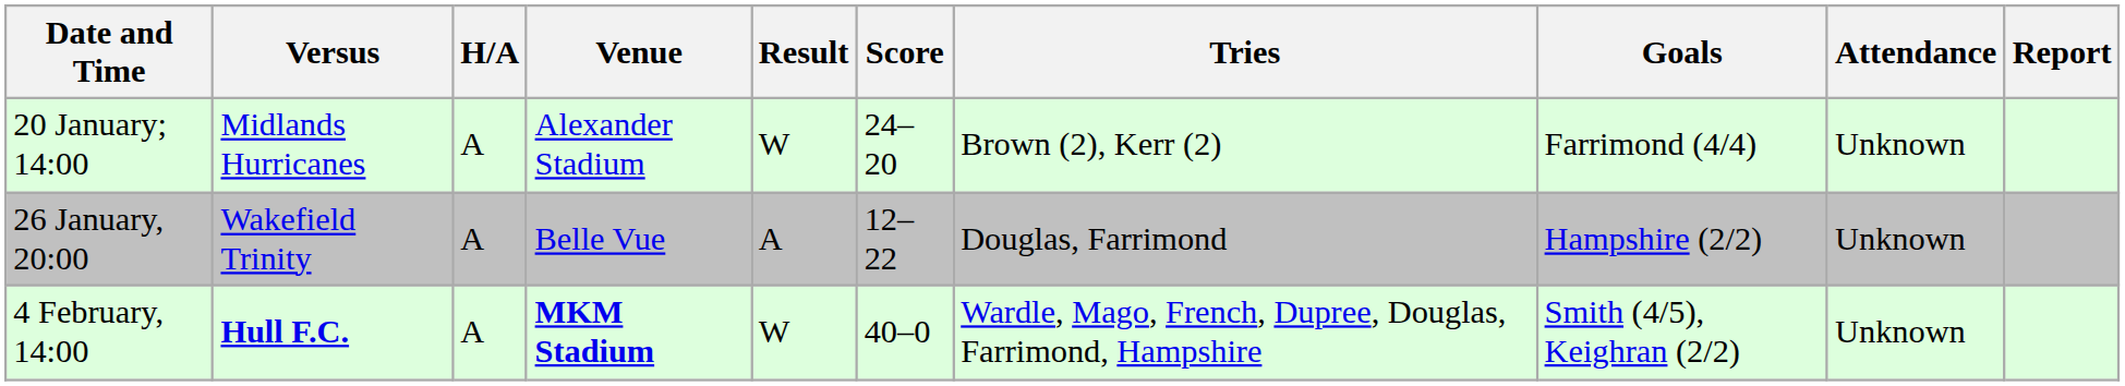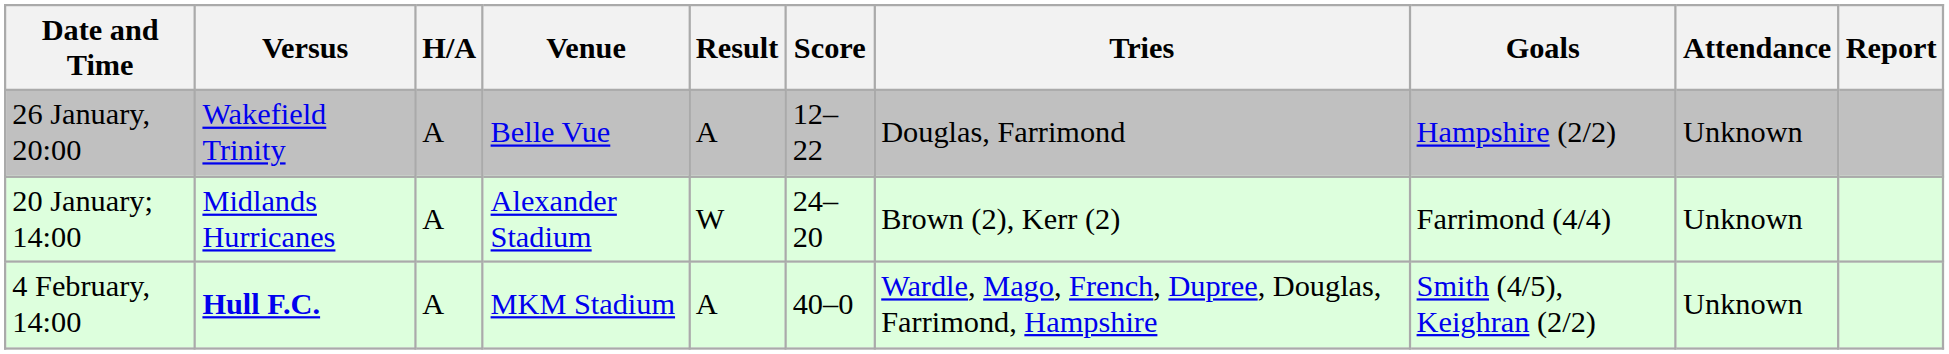 <table class="wikitable" style="font-size:85%;">
 <tr>
 <th>Date and Time</th>
 <th>Versus</th>
 <th>H/A</th>
 <th>Venue</th>
 <th>Result</th>
 <th>Score</th>
 <th>Tries</th>
 <th>Goals</th>
 <th>Attendance</th>
 <th>Report</th>
-</tr>
-<tr style="background:#ddffdd;">
-<td>20 January; 14:00</td>
-<td> <a href='#'>Midlands Hurricanes</a></td>
-<td>A</td>
-<td><a href='#'>Alexander Stadium</a></td>
-<td>W</td>
-<td>24–20</td>
-<td>Brown (2), Kerr (2)</td>
-<td>Farrimond (4/4)</td>
-<td>Unknown</td>
-<td></td>
 </tr>
 <tr style="background:#c0c0c0;">
 <td>26 January, 20:00</td>
 <td> <a href='#'>Wakefield Trinity</a></td>
 <td>A</td>
 <td><a href='#'>Belle Vue</a></td>
 <td>A</td>
 <td>12–22</td>
 <td>Douglas, Farrimond</td>
 <td><a href='#'>Hampshire</a> (2/2)</td>
 <td>Unknown</td>
 <td></td>
 </tr>
 <tr style="background:#ddffdd;">
+<td>20 January; 14:00</td>
+<td> <a href='#'>Midlands Hurricanes</a></td>
+<td>A</td>
+<td><a href='#'>Alexander Stadium</a></td>
+<td>W</td>
+<td>24–20</td>
+<td>Brown (2), Kerr (2)</td>
+<td>Farrimond (4/4)</td>
+<td>Unknown</td>
+<td></td>
+</tr>
+<tr style="background:#ddffdd;">
 <td>4 February, 14:00</td>
 <td><strong> <a href='#'>Hull F.C.</a></strong></td>
 <td>A</td>
-<td><strong><a href='#'>MKM Stadium</a></strong></td>
-<td>W</td>
+<td><a href='#'>MKM Stadium</a></td>
+<td>A</td>
 <td>40–0</td>
 <td><a href='#'>Wardle</a>, <a href='#'>Mago</a>, <a href='#'>French</a>, <a href='#'>Dupree</a>, Douglas, Farrimond, <a href='#'>Hampshire</a></td>
 <td><a href='#'>Smith</a> (4/5), <a href='#'>Keighran</a> (2/2)</td>
 <td>Unknown</td>
 <td></td>
 </tr>
 </table>
